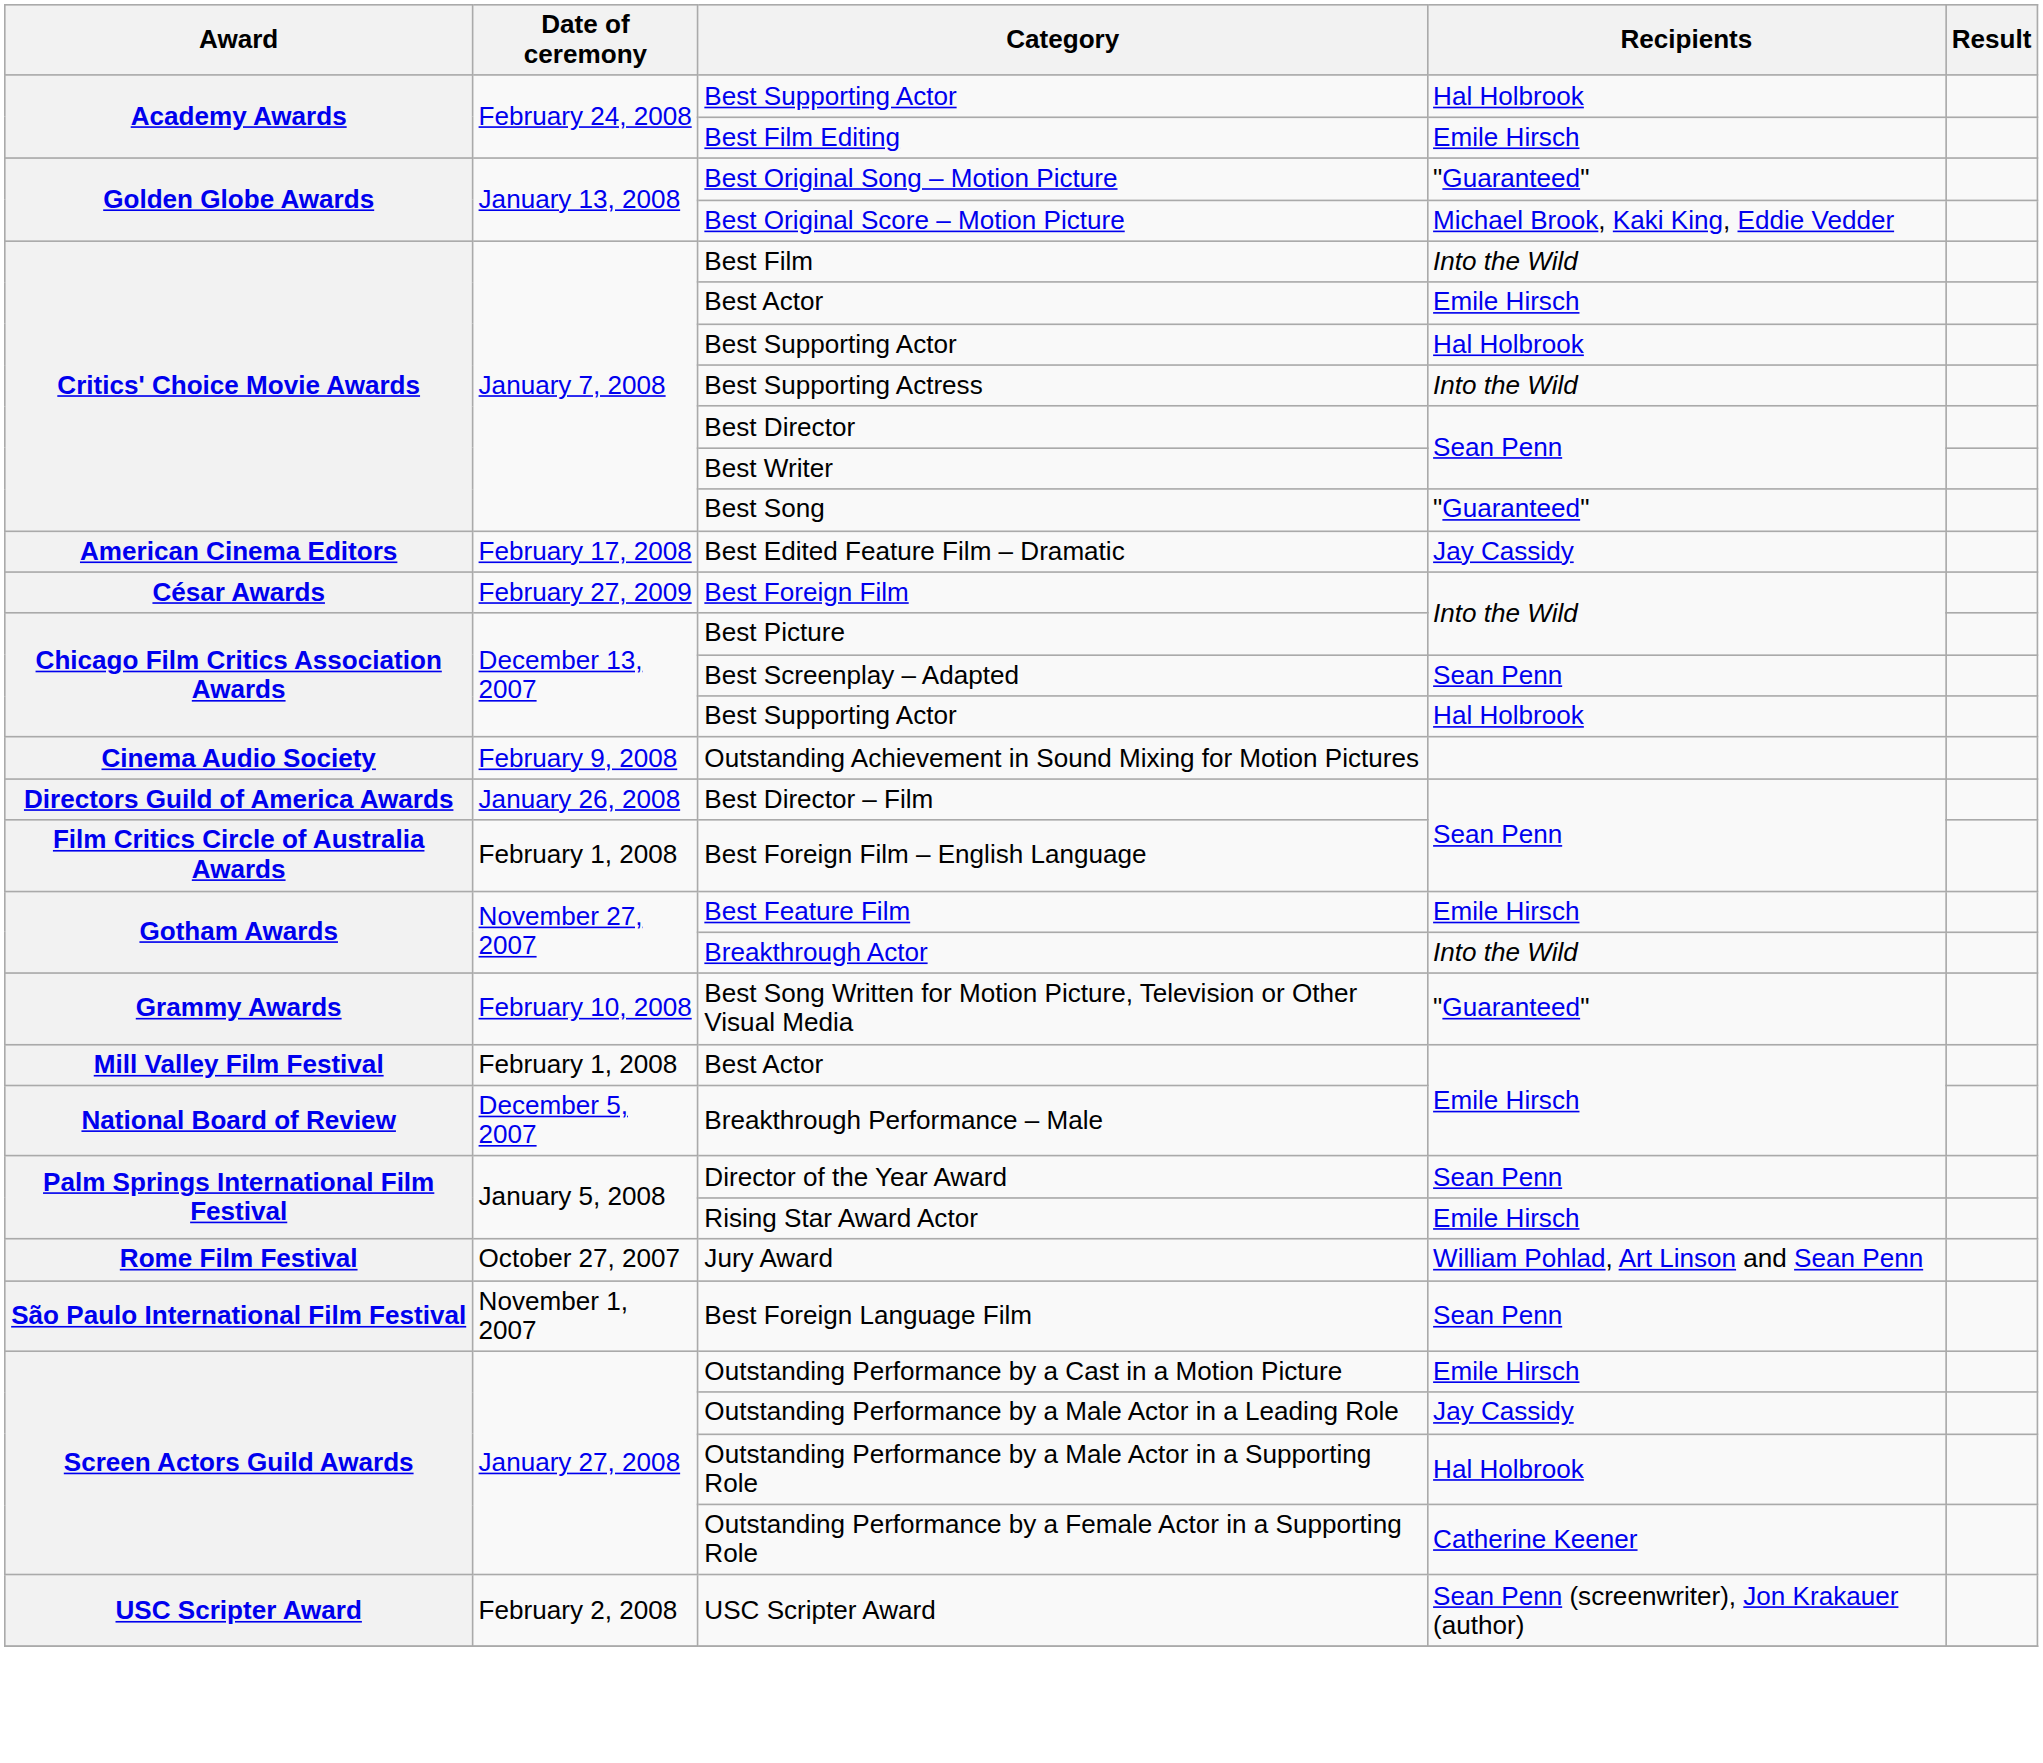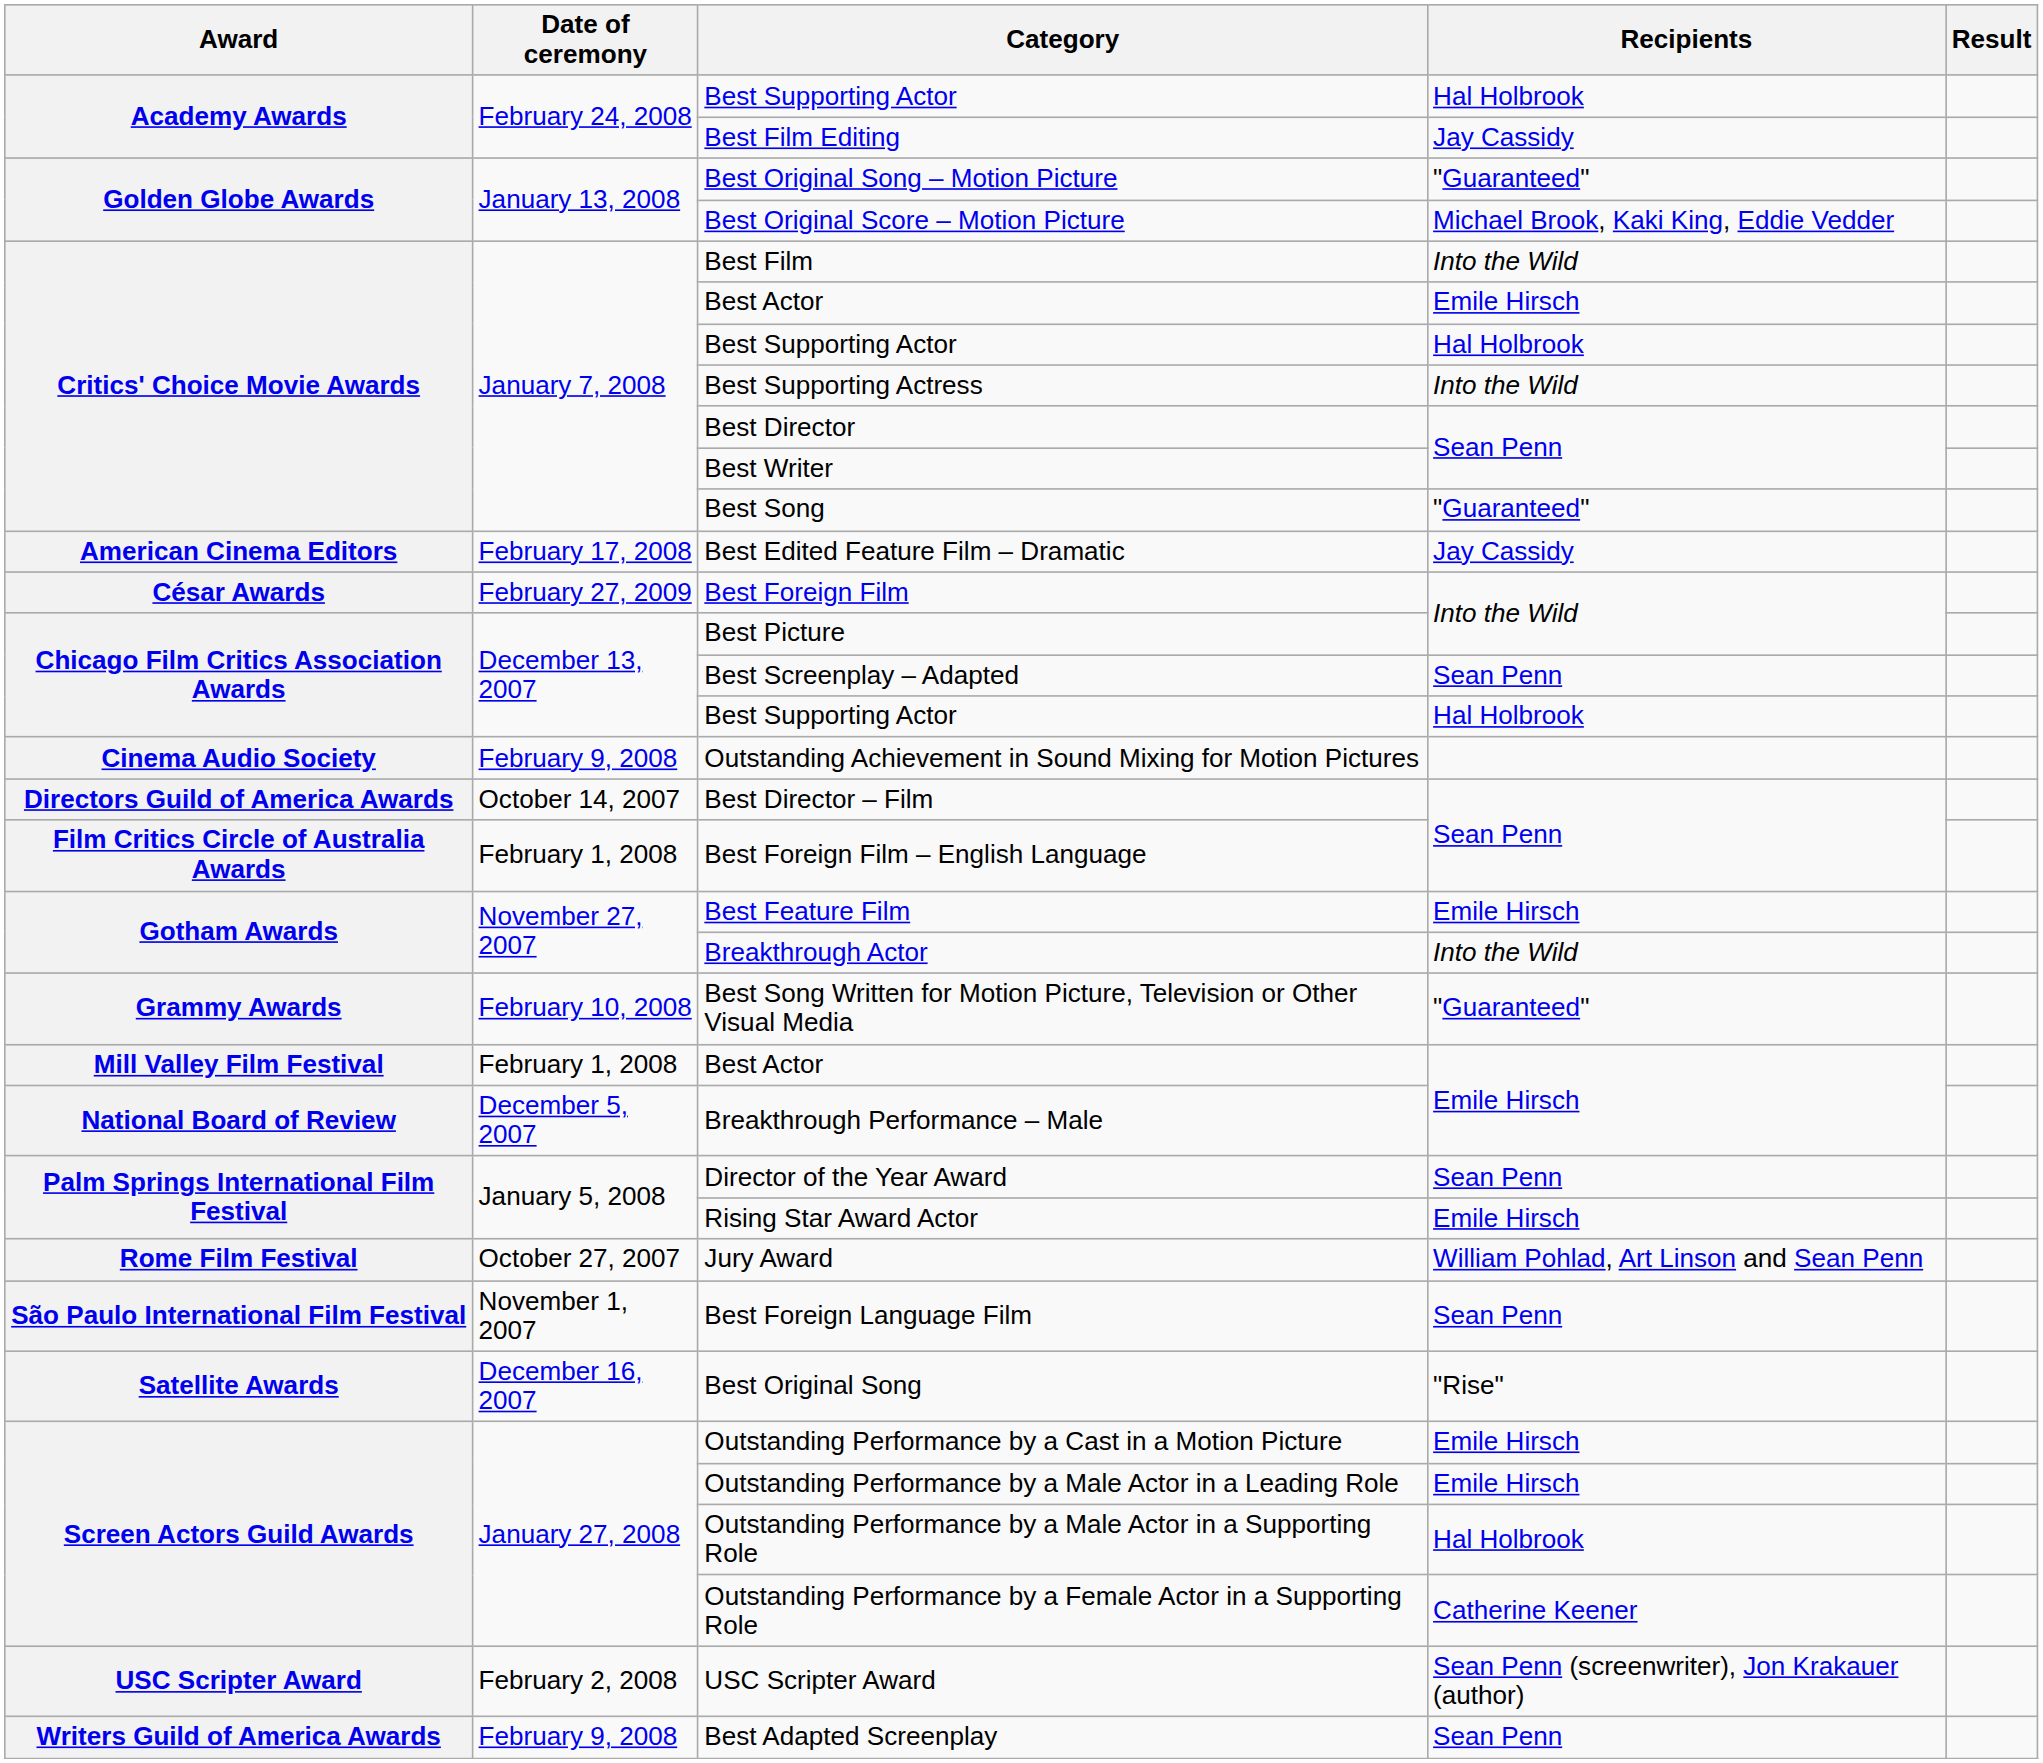 <table class="wikitable sortable plainrowheaders">
 <tr>
 <th scope="col">Award</th>
 <th scope="col">Date of ceremony</th>
 <th scope="col">Category</th>
 <th scope="col">Recipients</th>
 <th scope="col">Result</th>
 </tr>
 <tr>
 <th scope="row" rowspan="2"><a href='#'>Academy Awards</a></th>
 <td rowspan="2"><a href='#'>February 24, 2008</a></td>
 <td><a href='#'>Best Supporting Actor</a></td>
 <td><a href='#'>Hal Holbrook</a></td>
 <td></td>
 </tr>
 <tr>
 <td><a href='#'>Best Film Editing</a></td>
-<td><a href='#'>Emile Hirsch</a></td>
+<td><a href='#'>Jay Cassidy</a></td>
 <td></td>
 </tr>
 <tr>
 <th scope="row" rowspan="2"><a href='#'>Golden Globe Awards</a></th>
 <td rowspan="2"><a href='#'>January 13, 2008</a></td>
 <td><a href='#'>Best Original Song – Motion Picture</a></td>
 <td>"<a href='#'>Guaranteed</a>"</td>
 <td></td>
 </tr>
 <tr>
 <td><a href='#'>Best Original Score – Motion Picture</a></td>
 <td><a href='#'>Michael Brook</a>, <a href='#'>Kaki King</a>, <a href='#'>Eddie Vedder</a></td>
 <td></td>
 </tr>
 <tr>
 <th scope="row" rowspan="7"><a href='#'>Critics' Choice Movie Awards</a></th>
 <td rowspan="7"><a href='#'>January 7, 2008</a></td>
 <td>Best Film</td>
 <td><em>Into the Wild</em></td>
 <td></td>
 </tr>
 <tr>
 <td>Best Actor</td>
 <td><a href='#'>Emile Hirsch</a></td>
 <td></td>
 </tr>
 <tr>
 <td>Best Supporting Actor</td>
 <td><a href='#'>Hal Holbrook</a></td>
 <td></td>
 </tr>
 <tr>
 <td>Best Supporting Actress</td>
 <td><em>Into the Wild</em></td>
 <td></td>
 </tr>
 <tr>
 <td>Best Director</td>
 <td rowspan="2"><a href='#'>Sean Penn</a></td>
 <td></td>
 </tr>
 <tr>
 <td>Best Writer</td>
 <td></td>
 </tr>
 <tr>
 <td>Best Song</td>
 <td>"<a href='#'>Guaranteed</a>"</td>
 <td></td>
 </tr>
 <tr>
 <th scope="row"><a href='#'>American Cinema Editors</a></th>
 <td><a href='#'>February 17, 2008</a></td>
 <td>Best Edited Feature Film – Dramatic</td>
 <td><a href='#'>Jay Cassidy</a></td>
 <td></td>
 </tr>
 <tr>
 <th scope="row"><a href='#'>César Awards</a></th>
 <td><a href='#'>February 27, 2009</a></td>
 <td><a href='#'>Best Foreign Film</a></td>
 <td rowspan="2"><em>Into the Wild</em></td>
 <td></td>
 </tr>
 <tr>
 <th scope="row" rowspan="3"><a href='#'>Chicago Film Critics Association Awards</a></th>
 <td rowspan="3"><a href='#'>December 13, 2007</a></td>
 <td>Best Picture</td>
 <td></td>
 </tr>
 <tr>
 <td>Best Screenplay – Adapted</td>
 <td><a href='#'>Sean Penn</a></td>
 <td></td>
 </tr>
 <tr>
 <td>Best Supporting Actor</td>
 <td><a href='#'>Hal Holbrook</a></td>
 <td></td>
 </tr>
 <tr>
 <th scope="row"><a href='#'>Cinema Audio Society</a></th>
 <td><a href='#'>February 9, 2008</a></td>
 <td>Outstanding Achievement in Sound Mixing for Motion Pictures</td>
 <td></td>
 <td></td>
 </tr>
 <tr>
 <th scope="row"><a href='#'>Directors Guild of America Awards</a></th>
-<td><a href='#'>January 26, 2008</a></td>
+<td>October 14, 2007</td>
 <td>Best Director – Film</td>
 <td rowspan="2"><a href='#'>Sean Penn</a></td>
 <td></td>
 </tr>
 <tr>
 <th scope="row"><a href='#'>Film Critics Circle of Australia Awards</a></th>
 <td>February 1, 2008</td>
 <td>Best Foreign Film – English Language</td>
 <td></td>
 </tr>
 <tr>
 <th scope="row" rowspan="2"><a href='#'>Gotham Awards</a></th>
 <td rowspan="2"><a href='#'>November 27, 2007</a></td>
 <td><a href='#'>Best Feature Film</a></td>
 <td><a href='#'>Emile Hirsch</a></td>
 <td></td>
 </tr>
 <tr>
 <td><a href='#'>Breakthrough Actor</a></td>
 <td><em>Into the Wild</em></td>
 <td></td>
 </tr>
 <tr>
 <th scope="row"><a href='#'>Grammy Awards</a></th>
 <td><a href='#'>February 10, 2008</a></td>
 <td>Best Song Written for Motion Picture, Television or Other Visual Media</td>
 <td>"<a href='#'>Guaranteed</a>"</td>
 <td></td>
 </tr>
 <tr>
 <th scope="row"><a href='#'>Mill Valley Film Festival</a></th>
 <td>February 1, 2008</td>
 <td>Best Actor</td>
 <td rowspan="2"><a href='#'>Emile Hirsch</a></td>
 <td></td>
 </tr>
 <tr>
 <th scope="row"><a href='#'>National Board of Review</a></th>
 <td><a href='#'>December 5, 2007</a></td>
 <td>Breakthrough Performance – Male</td>
 <td></td>
 </tr>
 <tr>
 <th scope="row" rowspan="2"><a href='#'>Palm Springs International Film Festival</a></th>
 <td rowspan="2">January 5, 2008</td>
 <td>Director of the Year Award</td>
 <td><a href='#'>Sean Penn</a></td>
 <td></td>
 </tr>
 <tr>
 <td>Rising Star Award Actor</td>
 <td><a href='#'>Emile Hirsch</a></td>
 <td></td>
 </tr>
 <tr>
 <th scope="row"><a href='#'>Rome Film Festival</a></th>
 <td>October 27, 2007</td>
 <td>Jury Award</td>
 <td><a href='#'>William Pohlad</a>, <a href='#'>Art Linson</a> and <a href='#'>Sean Penn</a></td>
 <td></td>
 </tr>
 <tr>
 <th scope="row"><a href='#'>São Paulo International Film Festival</a></th>
 <td>November 1, 2007</td>
 <td>Best Foreign Language Film</td>
 <td><a href='#'>Sean Penn</a></td>
 <td></td>
 </tr>
 <tr>
+<th scope="row"><a href='#'>Satellite Awards</a></th>
+<td><a href='#'>December 16, 2007</a></td>
+<td>Best Original Song</td>
+<td>"Rise"</td>
+<td></td>
+</tr>
+<tr>
 <th scope="row" rowspan="4"><a href='#'>Screen Actors Guild Awards</a></th>
 <td rowspan="4"><a href='#'>January 27, 2008</a></td>
 <td>Outstanding Performance by a Cast in a Motion Picture</td>
 <td><a href='#'>Emile Hirsch</a></td>
 <td></td>
 </tr>
 <tr>
 <td>Outstanding Performance by a Male Actor in a Leading Role</td>
-<td><a href='#'>Jay Cassidy</a></td>
+<td><a href='#'>Emile Hirsch</a></td>
 <td></td>
 </tr>
 <tr>
 <td>Outstanding Performance by a Male Actor in a Supporting Role</td>
 <td><a href='#'>Hal Holbrook</a></td>
 <td></td>
 </tr>
 <tr>
 <td>Outstanding Performance by a Female Actor in a Supporting Role</td>
 <td><a href='#'>Catherine Keener</a></td>
 <td></td>
 </tr>
 <tr>
 <th scope="row"><a href='#'>USC Scripter Award</a></th>
 <td>February 2, 2008</td>
 <td>USC Scripter Award</td>
 <td><a href='#'>Sean Penn</a> (screenwriter), <a href='#'>Jon Krakauer</a> (author)</td>
 <td></td>
 </tr>
 <tr>
+<th scope="row"><a href='#'>Writers Guild of America Awards</a></th>
+<td><a href='#'>February 9, 2008</a></td>
+<td>Best Adapted Screenplay</td>
+<td><a href='#'>Sean Penn</a></td>
+<td></td>
+</tr>
+<tr>
 </tr>
 </table>
